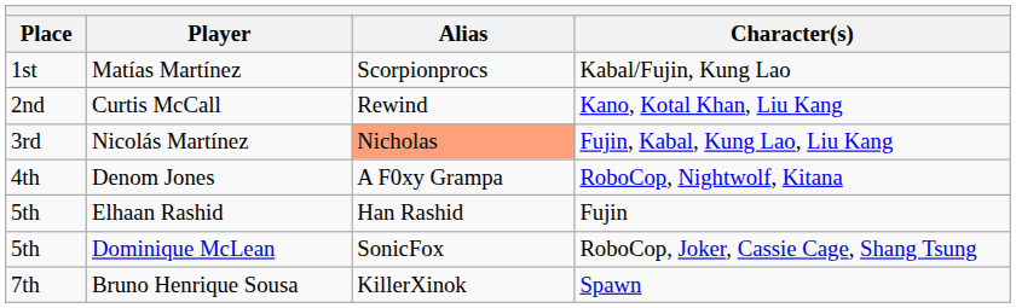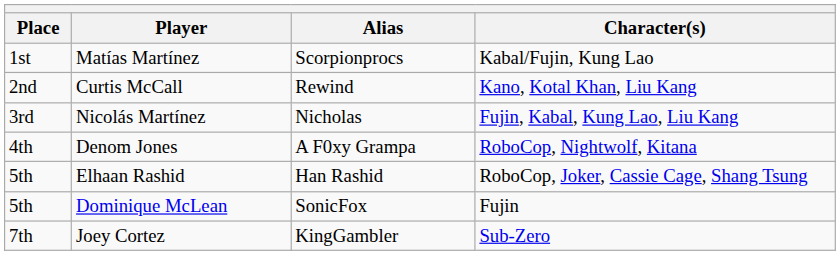 <table class="wikitable">
 <tr>
 <th colspan=4></th>
 </tr>
 <tr>
 <th style="width:50px;">Place</th>
 <th style="width:180px;">Player</th>
 <th style="width:150px;">Alias</th>
 <th style="width:300px;">Character(s)</th>
 </tr>
 <tr>
 <td>1st</td>
 <td> Matías Martínez</td>
 <td>Scorpionprocs</td>
 <td>Kabal/Fujin, Kung Lao</td>
 </tr>
 <tr>
 <td>2nd</td>
 <td> Curtis McCall</td>
 <td>Rewind</td>
 <td><a href='#'>Kano</a>, <a href='#'>Kotal Khan</a>, <a href='#'>Liu Kang</a></td>
 </tr>
 <tr>
 <td>3rd</td>
 <td> Nicolás Martínez</td>
-<td style="background: lightsalmon;">Nicholas</td>
+<td>Nicholas</td>
 <td><a href='#'>Fujin</a>, <a href='#'>Kabal</a>, <a href='#'>Kung Lao</a>, <a href='#'>Liu Kang</a></td>
 </tr>
 <tr>
 <td>4th</td>
 <td> Denom Jones</td>
 <td>A F0xy Grampa</td>
 <td><a href='#'>RoboCop</a>, <a href='#'>Nightwolf</a>, <a href='#'>Kitana</a></td>
 </tr>
 <tr>
 <td>5th</td>
 <td> Elhaan Rashid</td>
 <td>Han Rashid</td>
-<td>Fujin</td>
+<td>RoboCop, <a href='#'>Joker</a>, <a href='#'>Cassie Cage</a>, <a href='#'>Shang Tsung</a></td>
 </tr>
 <tr>
 <td>5th</td>
 <td> <a href='#'>Dominique McLean</a></td>
 <td>SonicFox</td>
-<td>RoboCop, <a href='#'>Joker</a>, <a href='#'>Cassie Cage</a>, <a href='#'>Shang Tsung</a></td>
+<td>Fujin</td>
 </tr>
 <tr>
 <td>7th</td>
-<td> Bruno Henrique Sousa</td>
-<td>KillerXinok</td>
-<td><a href='#'>Spawn</a></td>
+<td> Joey Cortez</td>
+<td>KingGambler</td>
+<td><a href='#'>Sub-Zero</a></td>
 </tr>
 </table>
